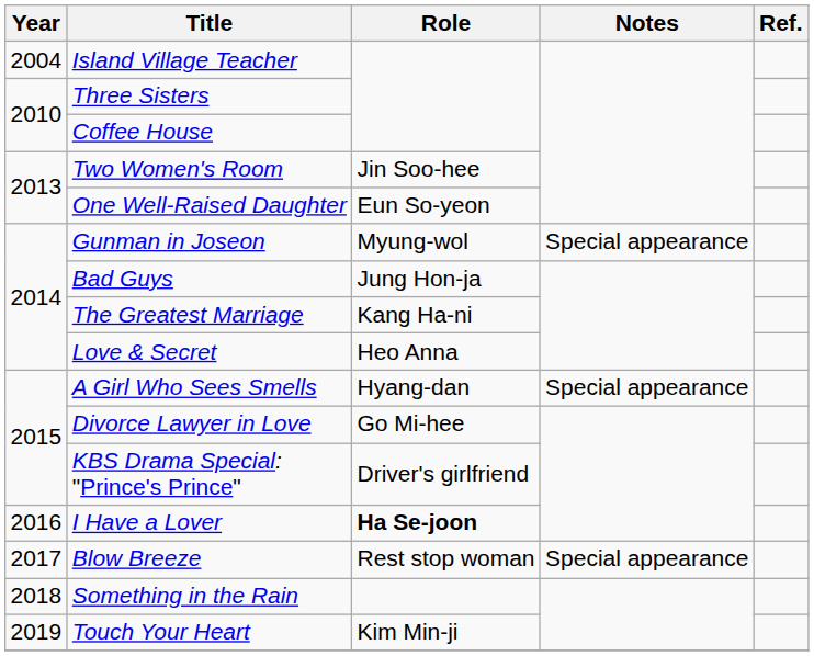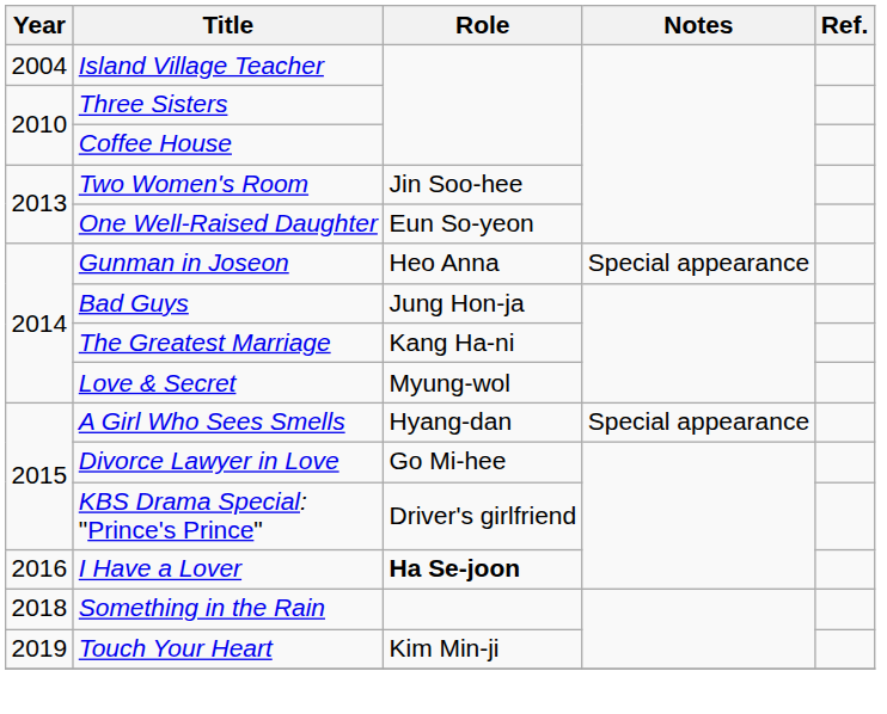 <table class="wikitable sortable" border="1">
 <tr>
 <th>Year</th>
 <th>Title</th>
 <th>Role</th>
 <th>Notes</th>
 <th>Ref.</th>
 </tr>
 <tr>
 <td>2004</td>
 <td><em><a href='#'>Island Village Teacher</a></em></td>
 <td rowspan="3"></td>
 <td rowspan="5"></td>
 <td></td>
 </tr>
 <tr>
 <td rowspan="2">2010</td>
 <td><em><a href='#'>Three Sisters</a></em></td>
 <td></td>
 </tr>
 <tr>
 <td><em><a href='#'>Coffee House</a></em></td>
 <td></td>
 </tr>
 <tr>
 <td rowspan="2">2013</td>
 <td><em><a href='#'>Two Women's Room</a></em></td>
 <td>Jin Soo-hee</td>
 <td></td>
 </tr>
 <tr>
 <td><em><a href='#'>One Well-Raised Daughter</a></em></td>
 <td>Eun So-yeon</td>
 <td></td>
 </tr>
 <tr>
 <td rowspan="4">2014</td>
 <td><em><a href='#'>Gunman in Joseon</a></em></td>
-<td>Myung-wol</td>
+<td>Heo Anna</td>
 <td>Special appearance</td>
 <td></td>
 </tr>
 <tr>
 <td><em><a href='#'>Bad Guys</a></em></td>
 <td>Jung Hon-ja</td>
 <td rowspan="3"></td>
 <td></td>
 </tr>
 <tr>
 <td><em><a href='#'>The Greatest Marriage</a></em></td>
 <td>Kang Ha-ni</td>
 <td></td>
 </tr>
 <tr>
 <td><em><a href='#'>Love & Secret</a></em></td>
-<td>Heo Anna</td>
+<td>Myung-wol</td>
 <td></td>
 </tr>
 <tr>
 <td rowspan="3">2015</td>
 <td><em><a href='#'>A Girl Who Sees Smells</a></em></td>
 <td>Hyang-dan</td>
 <td>Special appearance</td>
 <td></td>
 </tr>
 <tr>
 <td><em><a href='#'>Divorce Lawyer in Love</a></em></td>
 <td>Go Mi-hee</td>
 <td rowspan="3"></td>
 <td></td>
 </tr>
 <tr>
 <td><em><a href='#'>KBS Drama Special</a>:</em><br>"<a href='#'>Prince's Prince</a>"</td>
 <td>Driver's girlfriend</td>
 <td></td>
 </tr>
 <tr>
 <td>2016</td>
 <td><em><a href='#'>I Have a Lover</a></em></td>
 <td><strong>Ha Se-joon</strong></td>
 <td></td>
 </tr>
 <tr>
-<td>2017</td>
-<td><em><a href='#'>Blow Breeze</a></em></td>
-<td>Rest stop woman</td>
-<td>Special appearance</td>
-<td></td>
-</tr>
-<tr>
 <td>2018</td>
 <td><em><a href='#'>Something in the Rain</a></em></td>
 <td></td>
 <td rowspan="2"></td>
 <td></td>
 </tr>
 <tr>
 <td>2019</td>
 <td><em><a href='#'>Touch Your Heart</a></em></td>
 <td>Kim Min-ji</td>
 <td></td>
 </tr>
 <tr>
 </tr>
 </table>
